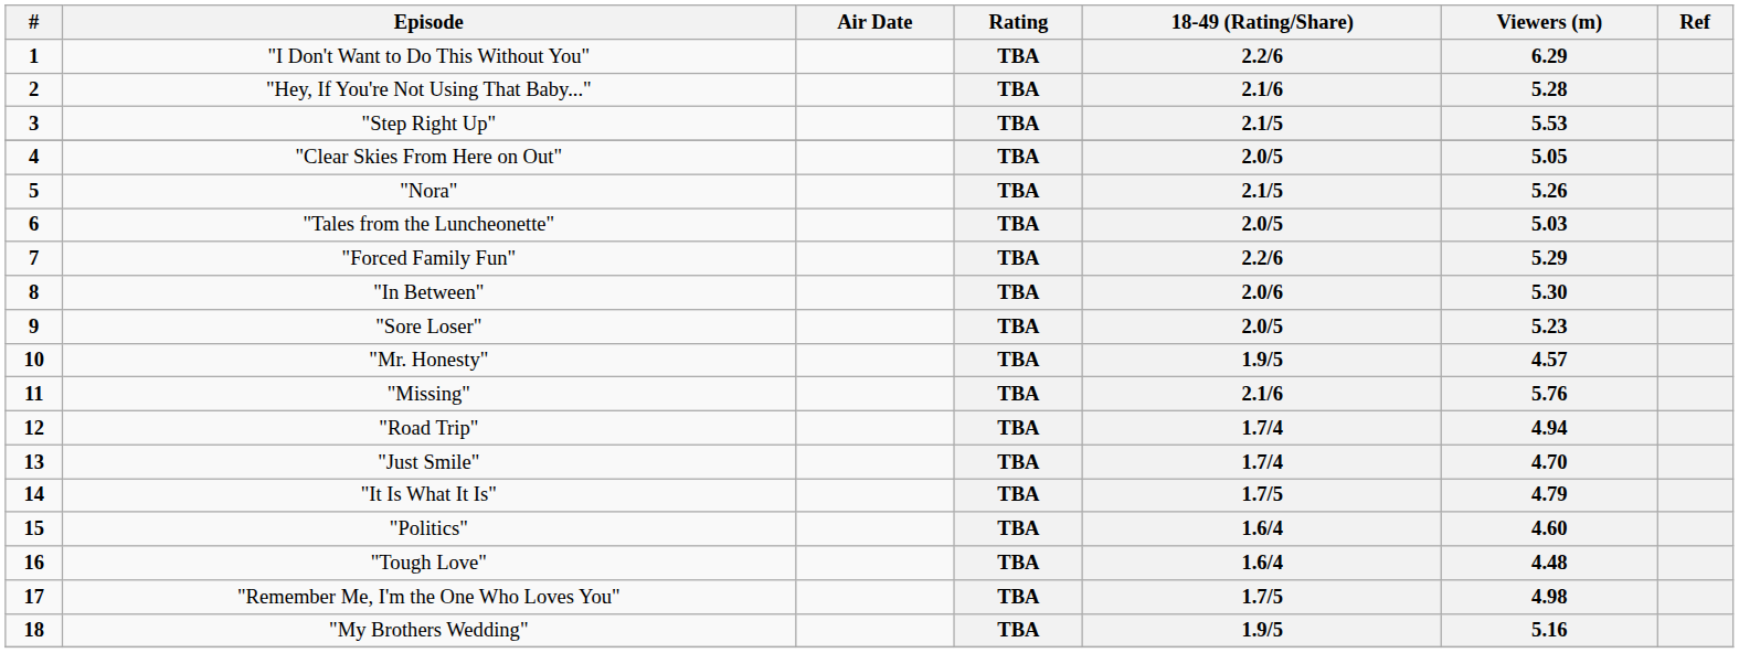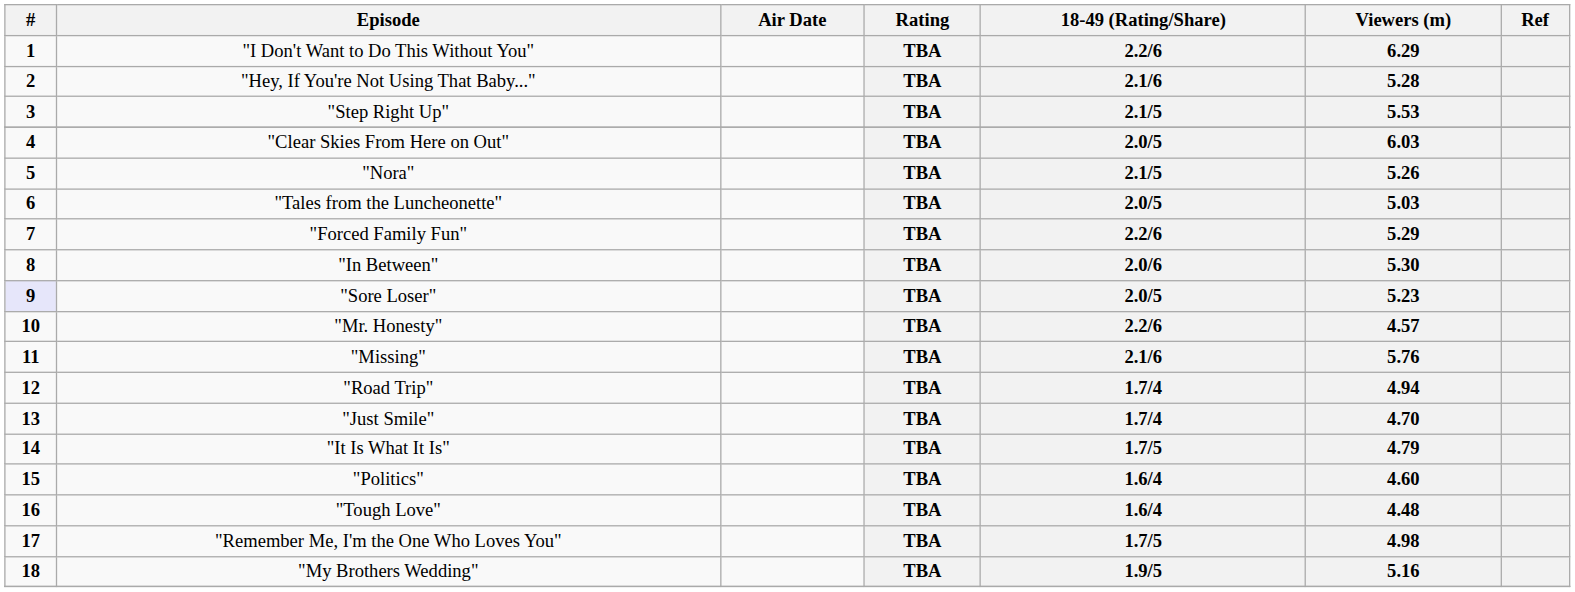 <table class="wikitable" style="font-size:90%; text-align:center; width: 96%; margin-left: auto; margin-right: auto;">
 <tr>
 <th>#</th>
 <th>Episode</th>
 <th>Air Date</th>
 <th>Rating</th>
 <th>18-49 (Rating/Share)</th>
 <th>Viewers (m)</th>
 <th>Ref</th>
 </tr>
 <tr>
 <td style="text-align:center"><strong>1</strong></td>
 <td>"I Don't Want to Do This Without You"</td>
 <td></td>
 <th style="text-align:center">TBA</th>
 <th style="text-align:center">2.2/6</th>
 <th style="text-align:center">6.29</th>
 <th style="text-align:center"></th>
 </tr>
 <tr>
 <td style="text-align:center"><strong>2</strong></td>
 <td>"Hey, If You're Not Using That Baby..."</td>
 <td></td>
 <th style="text-align:center">TBA</th>
 <th style="text-align:center">2.1/6</th>
 <th style="text-align:center">5.28</th>
 <th style="text-align:center"></th>
 </tr>
 <tr>
 <td style="text-align:center"><strong>3</strong></td>
 <td>"Step Right Up"</td>
 <td></td>
 <th style="text-align:center">TBA</th>
 <th style="text-align:center">2.1/5</th>
 <th style="text-align:center">5.53</th>
 <th style="text-align:center"></th>
 </tr>
 <tr>
 </tr>
 <tr>
 <td style="text-align:center"><strong>4</strong></td>
 <td>"Clear Skies From Here on Out"</td>
 <td></td>
 <th style="text-align:center">TBA</th>
 <th style="text-align:center">2.0/5</th>
-<th style="text-align:center">5.05</th>
+<th style="text-align:center">6.03</th>
 <th style="text-align:center"></th>
 </tr>
 <tr>
 <td style="text-align:center"><strong>5</strong></td>
 <td>"Nora"</td>
 <td></td>
 <th style="text-align:center">TBA</th>
 <th style="text-align:center">2.1/5</th>
 <th style="text-align:center">5.26</th>
 <th style="text-align:center"></th>
 </tr>
 <tr>
 <td style="text-align:center"><strong>6</strong></td>
 <td>"Tales from the Luncheonette"</td>
 <td></td>
 <th style="text-align:center">TBA</th>
 <th style="text-align:center">2.0/5</th>
 <th style="text-align:center">5.03</th>
 <th style="text-align:center"></th>
 </tr>
 <tr>
 <td style="text-align:center"><strong>7</strong></td>
 <td>"Forced Family Fun"</td>
 <td></td>
 <th style="text-align:center">TBA</th>
 <th style="text-align:center">2.2/6</th>
 <th style="text-align:center">5.29</th>
 <th style="text-align:center"></th>
 </tr>
 <tr>
 <td style="text-align:center"><strong>8</strong></td>
 <td>"In Between"</td>
 <td></td>
 <th style="text-align:center">TBA</th>
 <th style="text-align:center">2.0/6</th>
 <th style="text-align:center">5.30</th>
 <th style="text-align:center"></th>
 </tr>
 <tr>
-<td style="text-align:center"><strong>9</strong></td>
+<td style="background: lavender; text-align:center"><strong>9</strong></td>
 <td>"Sore Loser"</td>
 <td></td>
 <th style="text-align:center">TBA</th>
 <th style="text-align:center">2.0/5</th>
 <th style="text-align:center">5.23</th>
 <th style="text-align:center"></th>
 </tr>
 <tr>
 <td style="text-align:center"><strong>10</strong></td>
 <td>"Mr. Honesty"</td>
 <td></td>
 <th style="text-align:center">TBA</th>
-<th style="text-align:center">1.9/5</th>
+<th style="text-align:center">2.2/6</th>
 <th style="text-align:center">4.57</th>
 <th style="text-align:center"></th>
 </tr>
 <tr>
 <td style="text-align:center"><strong>11</strong></td>
 <td>"Missing"</td>
 <td></td>
 <th style="text-align:center">TBA</th>
 <th style="text-align:center">2.1/6</th>
 <th style="text-align:center">5.76</th>
 <th style="text-align:center"></th>
 </tr>
 <tr>
 <td style="text-align:center"><strong>12</strong></td>
 <td>"Road Trip"</td>
 <td></td>
 <th style="text-align:center">TBA</th>
 <th style="text-align:center">1.7/4</th>
 <th style="text-align:center">4.94</th>
 <th style="text-align:center"></th>
 </tr>
 <tr>
 <td style="text-align:center"><strong>13</strong></td>
 <td>"Just Smile"</td>
 <td></td>
 <th style="text-align:center">TBA</th>
 <th style="text-align:center">1.7/4</th>
 <th style="text-align:center">4.70</th>
 <th style="text-align:center"></th>
 </tr>
 <tr>
 <td style="text-align:center"><strong>14</strong></td>
 <td>"It Is What It Is"</td>
 <td></td>
 <th style="text-align:center">TBA</th>
 <th style="text-align:center">1.7/5</th>
 <th style="text-align:center">4.79</th>
 <th style="text-align:center"></th>
 </tr>
 <tr>
 <td style="text-align:center"><strong>15</strong></td>
 <td>"Politics"</td>
 <td></td>
 <th style="text-align:center">TBA</th>
 <th style="text-align:center">1.6/4</th>
 <th style="text-align:center">4.60</th>
 <th style="text-align:center"></th>
 </tr>
 <tr>
 <td style="text-align:center"><strong>16</strong></td>
 <td>"Tough Love"</td>
 <td></td>
 <th style="text-align:center">TBA</th>
 <th style="text-align:center">1.6/4</th>
 <th style="text-align:center">4.48</th>
 <th style="text-align:center"></th>
 </tr>
 <tr>
 <td style="text-align:center"><strong>17</strong></td>
 <td>"Remember Me, I'm the One Who Loves You"</td>
 <td></td>
 <th style="text-align:center">TBA</th>
 <th style="text-align:center">1.7/5</th>
 <th style="text-align:center">4.98</th>
 <th style="text-align:center"></th>
 </tr>
 <tr>
 <td style="text-align:center"><strong>18</strong></td>
 <td>"My Brothers Wedding"</td>
 <td></td>
 <th style="text-align:center">TBA</th>
 <th style="text-align:center">1.9/5</th>
 <th style="text-align:center">5.16</th>
 <th style="text-align:center"></th>
 </tr>
 <tr>
 </tr>
 </table>
